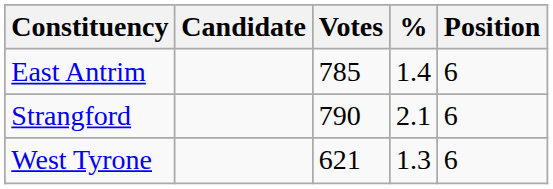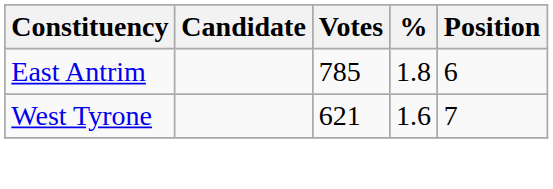 <table class="wikitable sortable">
 <tr>
 <th>Constituency</th>
 <th>Candidate</th>
 <th>Votes</th>
 <th>%</th>
 <th>Position</th>
 </tr>
 <tr>
 <td><a href='#'>East Antrim</a></td>
 <td></td>
 <td>785</td>
-<td>1.4</td>
-<td>6</td>
-</tr>
-<tr>
-<td><a href='#'>Strangford</a></td>
-<td></td>
-<td>790</td>
-<td>2.1</td>
+<td>1.8</td>
 <td>6</td>
 </tr>
 <tr>
 <td><a href='#'>West Tyrone</a></td>
 <td></td>
 <td>621</td>
-<td>1.3</td>
-<td>6</td>
+<td>1.6</td>
+<td>7</td>
 </tr>
 </table>
